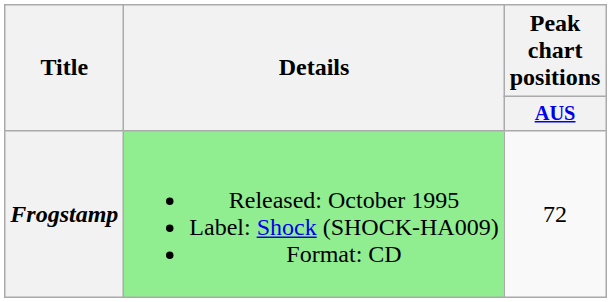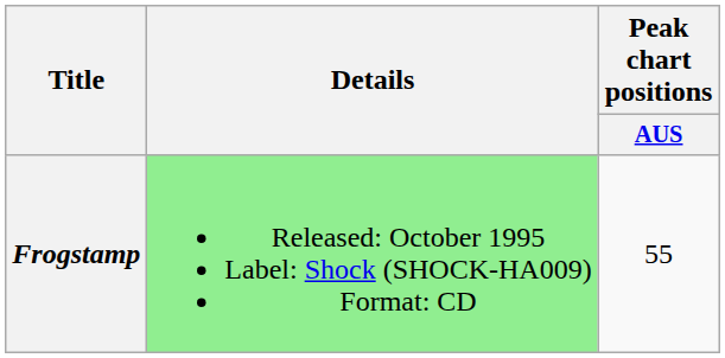 <table class="wikitable plainrowheaders" style="text-align:center;">
 <tr>
 <th scope="col" rowspan="2">Title</th>
 <th scope="col" rowspan="2">Details</th>
 <th scope="col" colspan="1">Peak chart positions</th>
 </tr>
 <tr>
 <th scope="col" style="width:3em;font-size:85%;"><a href='#'>AUS</a><br></th>
 </tr>
 <tr>
 <th scope="row"><em>Frogstamp</em></th>
 <td style="background: lightgreen;"><br><ul><li>Released: October 1995</li><li>Label: <a href='#'>Shock</a> (SHOCK-HA009)</li><li>Format: CD</li></ul></td>
-<td>72</td>
+<td>55</td>
 </tr>
 </table>
